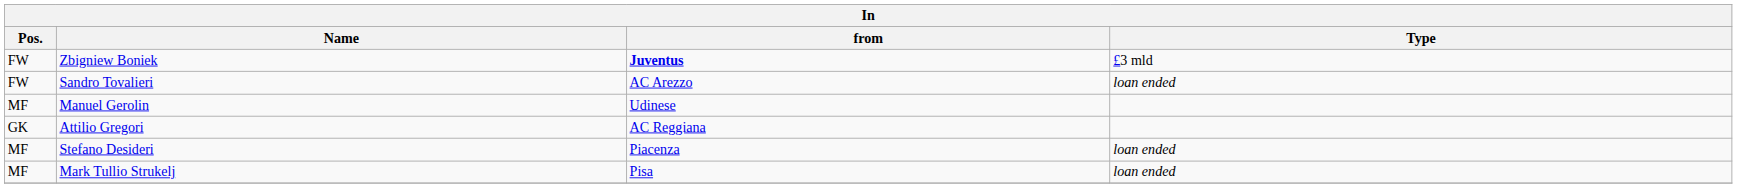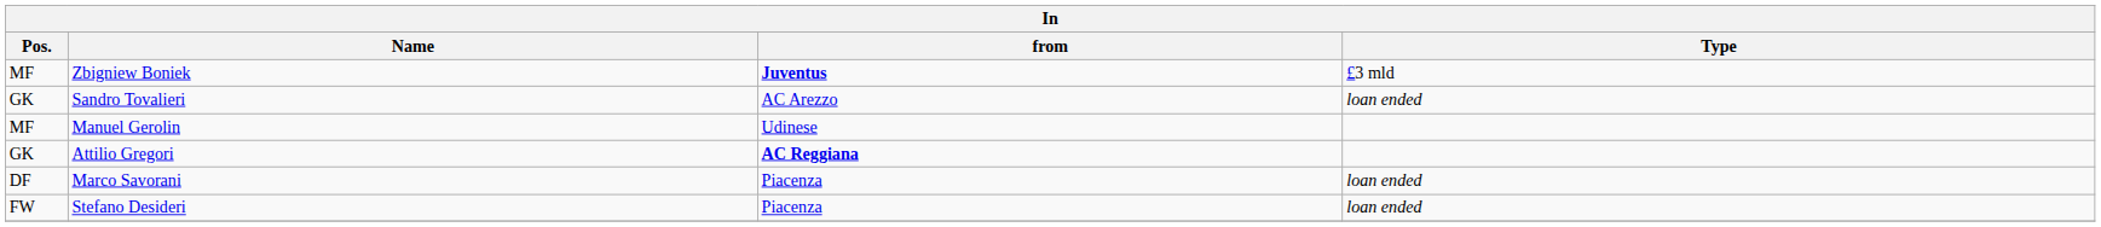 <table class="wikitable" style="font-size:100%;width:99%;">
 <tr>
 <th colspan="4">In</th>
 </tr>
 <tr>
 <th width=3%>Pos.</th>
 <th width=33%>Name</th>
 <th width=28%>from</th>
 <th width=36%>Type</th>
 </tr>
 <tr>
-<td>FW</td>
+<td>MF</td>
 <td><a href='#'>Zbigniew Boniek</a></td>
 <td><strong><a href='#'>Juventus</a></strong></td>
 <td><a href='#'>£</a>3 mld</td>
 </tr>
 <tr>
-<td>FW</td>
+<td>GK</td>
 <td><a href='#'>Sandro Tovalieri</a></td>
 <td><a href='#'>AC Arezzo</a></td>
 <td><em>loan ended</em></td>
 </tr>
 <tr>
 <td>MF</td>
 <td><a href='#'>Manuel Gerolin</a></td>
 <td><a href='#'>Udinese</a></td>
 <td></td>
 </tr>
 <tr>
 <td>GK</td>
 <td><a href='#'>Attilio Gregori</a></td>
-<td><a href='#'>AC Reggiana</a></td>
+<td><strong><a href='#'>AC Reggiana</a></strong></td>
 <td></td>
 </tr>
 <tr>
-<td>MF</td>
+<td>DF</td>
+<td><a href='#'>Marco Savorani</a></td>
+<td><a href='#'>Piacenza</a></td>
+<td><em>loan ended</em></td>
+</tr>
+<tr>
+<td>FW</td>
 <td><a href='#'>Stefano Desideri</a></td>
 <td><a href='#'>Piacenza</a></td>
 <td><em>loan ended</em></td>
 </tr>
 <tr>
-<td>MF</td>
-<td><a href='#'>Mark Tullio Strukelj</a></td>
-<td><a href='#'>Pisa</a></td>
-<td><em>loan ended</em></td>
-</tr>
-<tr>
 </tr>
 </table>
